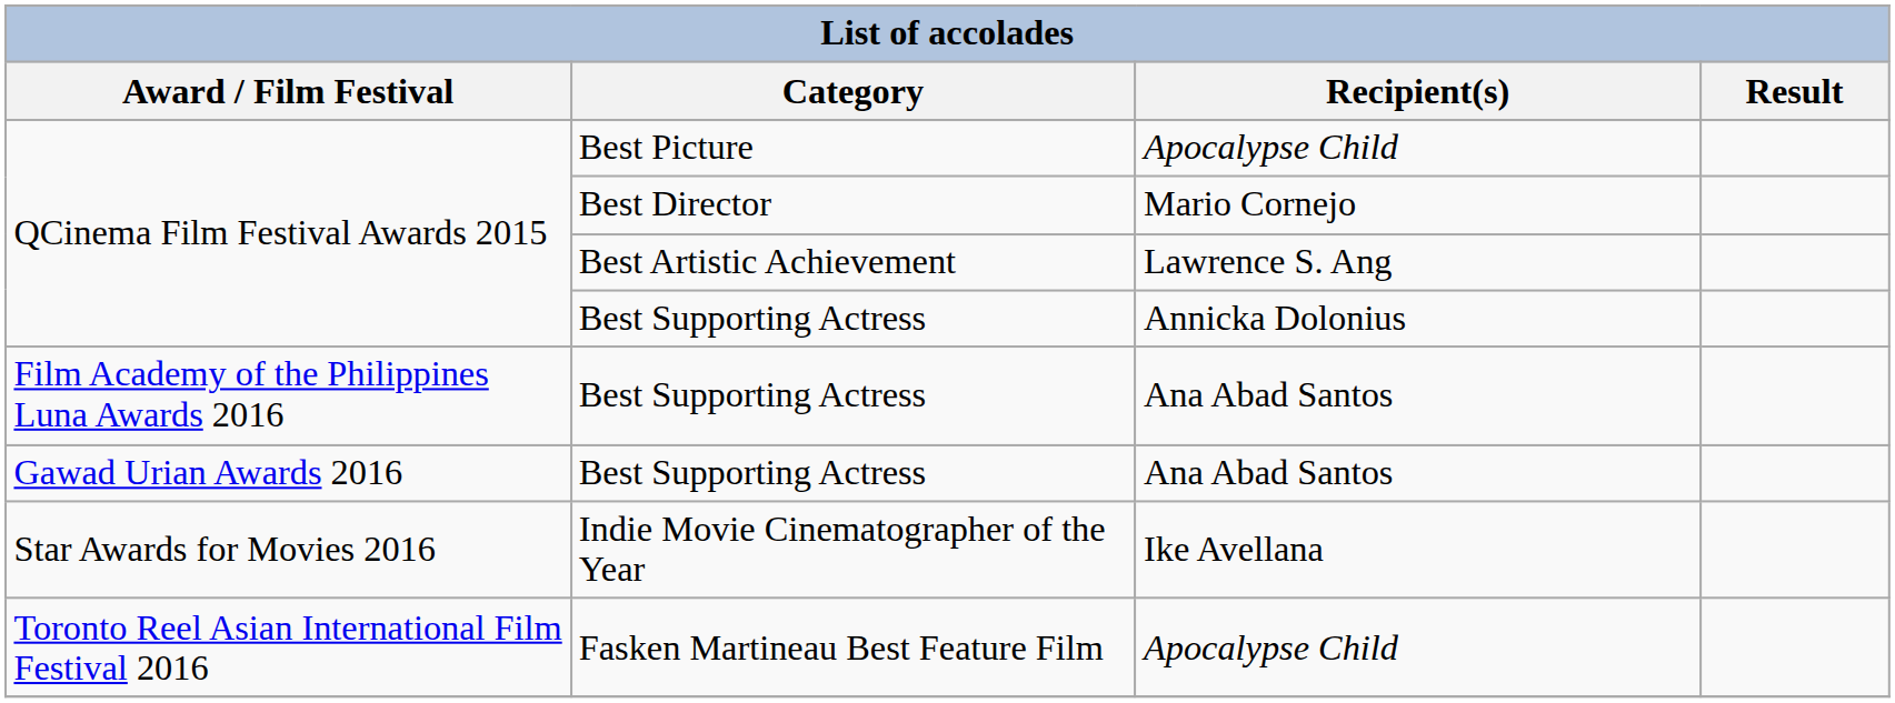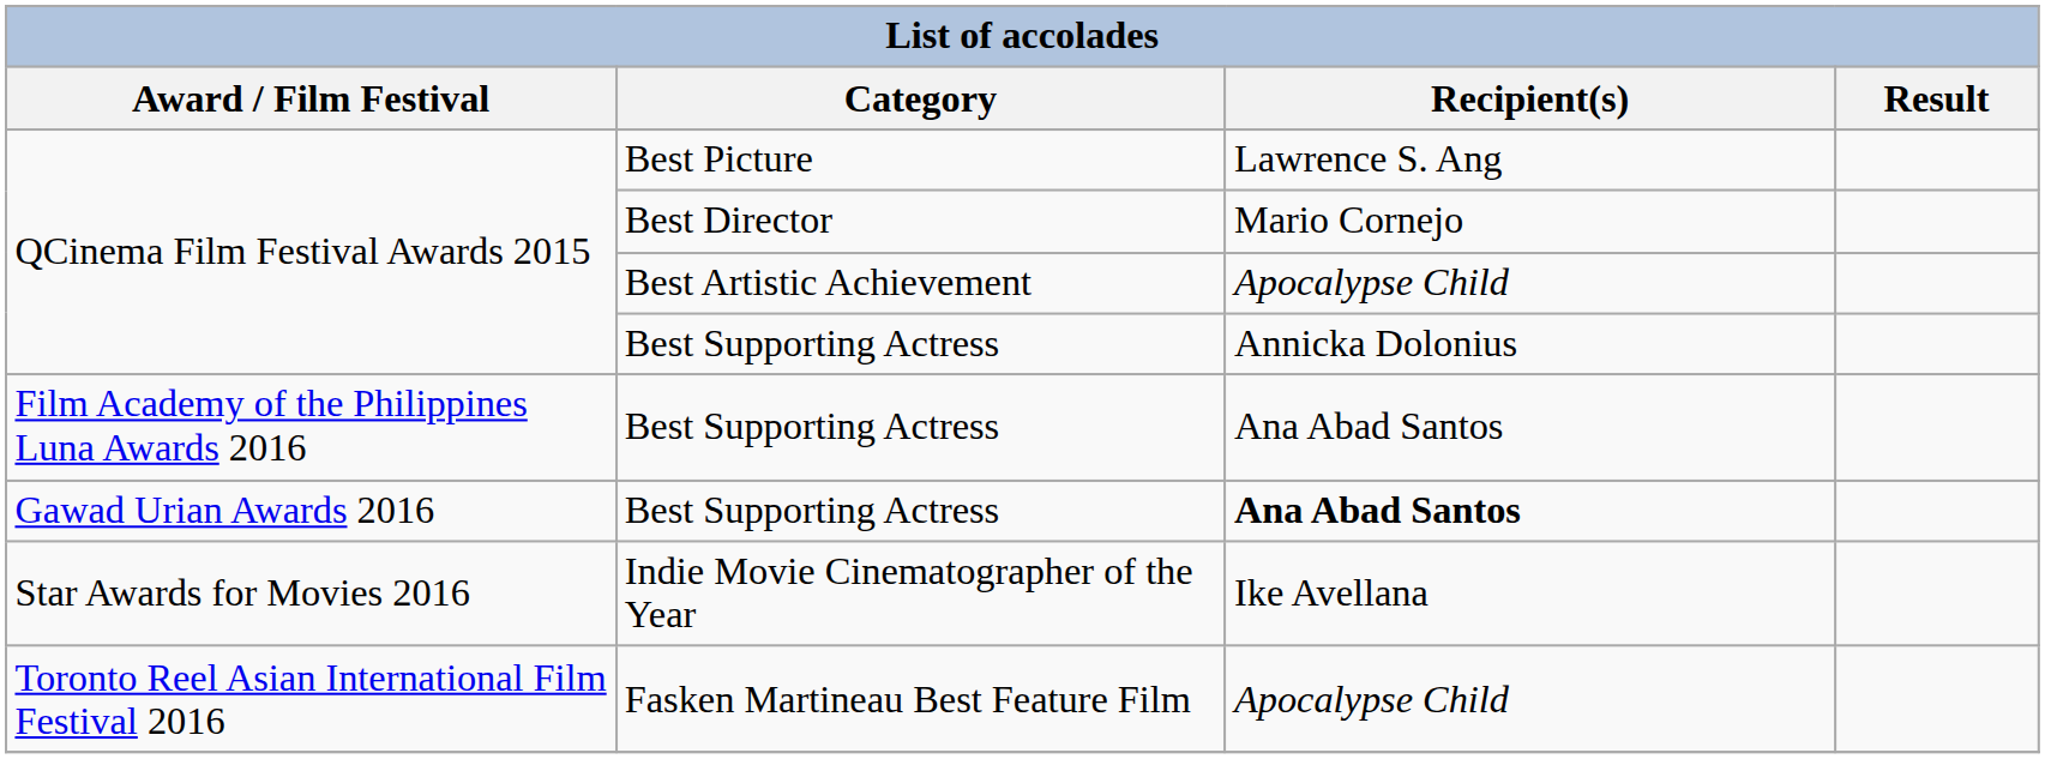 <table class="wikitable sortable" style="width:95%;">
 <tr style="background:#ccc; text-align:center;">
 <th colspan=5 style="background:#B0C4DE;">List of accolades</th>
 </tr>
 <tr style="background:#ccc; text-align:center;">
 <th scope="col" style="width:30%;">Award / Film Festival</th>
 <th scope="col" style="width:30%;">Category</th>
 <th scope="col" style="width:30%;">Recipient(s)</th>
 <th scope="col" style="width:10%;">Result</th>
 </tr>
 <tr>
 <td rowspan=5>QCinema Film Festival Awards 2015</td>
 </tr>
 <tr>
 <td>Best Picture</td>
-<td><em>Apocalypse Child</em></td>
+<td>Lawrence S. Ang</td>
 <td></td>
 </tr>
 <tr>
 <td>Best Director</td>
 <td>Mario Cornejo</td>
 <td></td>
 </tr>
 <tr>
 <td>Best Artistic Achievement</td>
-<td>Lawrence S. Ang</td>
+<td><em>Apocalypse Child</em></td>
 <td></td>
 </tr>
 <tr>
 <td>Best Supporting Actress</td>
 <td>Annicka Dolonius</td>
 <td></td>
 </tr>
 <tr>
 <td><a href='#'>Film Academy of the Philippines</a> <a href='#'>Luna Awards</a> 2016</td>
 <td>Best Supporting Actress</td>
 <td>Ana Abad Santos</td>
 <td></td>
 </tr>
 <tr>
 <td><a href='#'>Gawad Urian Awards</a> 2016</td>
 <td>Best Supporting Actress</td>
-<td>Ana Abad Santos</td>
+<td><strong>Ana Abad Santos</strong></td>
 <td></td>
 </tr>
 <tr>
 <td>Star Awards for Movies 2016</td>
 <td>Indie Movie Cinematographer of the Year</td>
 <td>Ike Avellana</td>
 <td></td>
 </tr>
 <tr>
 <td><a href='#'>Toronto Reel Asian International Film Festival</a> 2016</td>
 <td>Fasken Martineau Best Feature Film</td>
 <td><em>Apocalypse Child</em></td>
 <td></td>
 </tr>
 <tr>
 </tr>
 </table>
